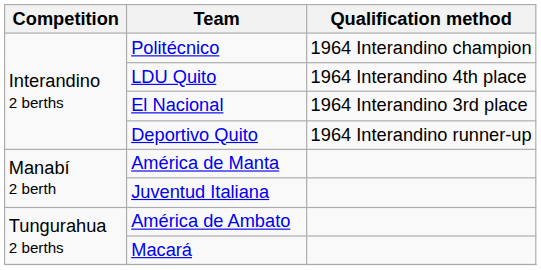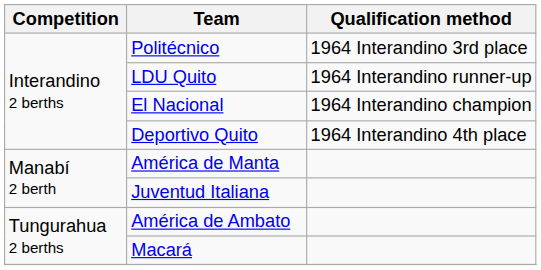 <table class="wikitable">
 <tr>
 <th width=100>Competition</th>
 <th width=150>Team</th>
 <th>Qualification method</th>
 </tr>
 <tr>
 <td rowspan="4">Interandino<br><small>2 berths</small></td>
 <td><a href='#'>Politécnico</a></td>
+<td>1964 Interandino 3rd place</td>
+</tr>
+<tr>
+<td><a href='#'>LDU Quito</a></td>
+<td>1964 Interandino runner-up</td>
+</tr>
+<tr>
+<td><a href='#'>El Nacional</a></td>
 <td>1964 Interandino champion</td>
 </tr>
 <tr>
-<td><a href='#'>LDU Quito</a></td>
+<td><a href='#'>Deportivo Quito</a></td>
 <td>1964 Interandino 4th place</td>
-</tr>
-<tr>
-<td><a href='#'>El Nacional</a></td>
-<td>1964 Interandino 3rd place</td>
-</tr>
-<tr>
-<td><a href='#'>Deportivo Quito</a></td>
-<td>1964 Interandino runner-up</td>
 </tr>
 <tr>
 <td rowspan="2">Manabí<br><small>2 berth</small></td>
 <td><a href='#'>América de Manta</a></td>
 <td></td>
 </tr>
 <tr>
 <td><a href='#'>Juventud Italiana</a></td>
 <td></td>
 </tr>
 <tr>
 <td rowspan="2">Tungurahua<br><small>2 berths</small></td>
 <td><a href='#'>América de Ambato</a></td>
 <td></td>
 </tr>
 <tr>
 <td><a href='#'>Macará</a></td>
 <td></td>
 </tr>
 <tr>
 </tr>
 </table>
